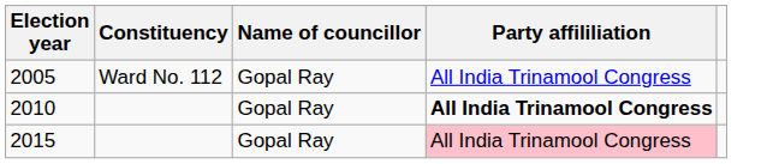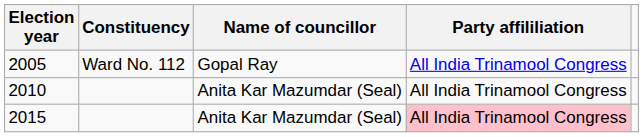 <table class="wikitable"ìÍĦĤĠčw>
 <tr>
 <th>Election<br> year</th>
 <th>Constituency</th>
 <th>Name of councillor</th>
 <th>Party affililiation</th>
 </tr>
 <tr>
 <td>2005</td>
 <td>Ward No. 112</td>
 <td>Gopal Ray</td>
 <td><a href='#'>All India Trinamool Congress</a></td>
 <td></td>
 </tr>
 <tr>
 <td>2010</td>
 <td></td>
-<td>Gopal Ray</td>
-<td><strong>All India Trinamool Congress</strong></td>
+<td>Anita Kar Mazumdar (Seal)</td>
+<td>All India Trinamool Congress</td>
 <td></td>
 </tr>
 <tr>
 <td>2015</td>
 <td></td>
-<td>Gopal Ray</td>
+<td>Anita Kar Mazumdar (Seal)</td>
 <td style="background: pink;">All India Trinamool Congress</td>
 <td></td>
 </tr>
 </table>
